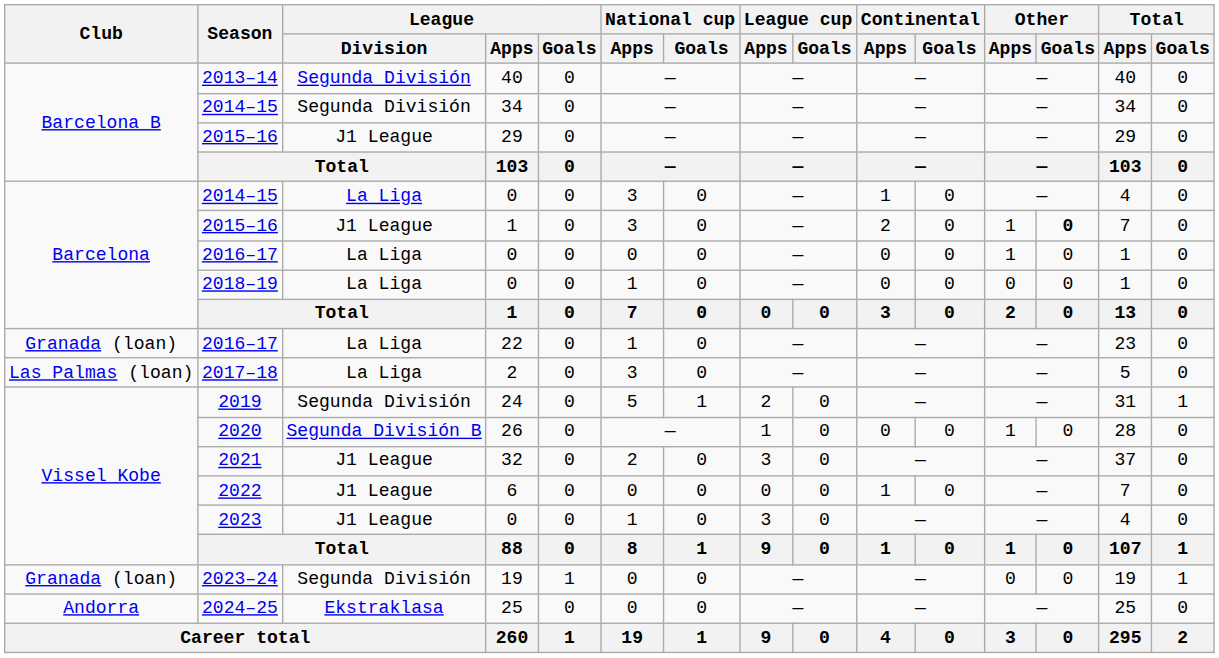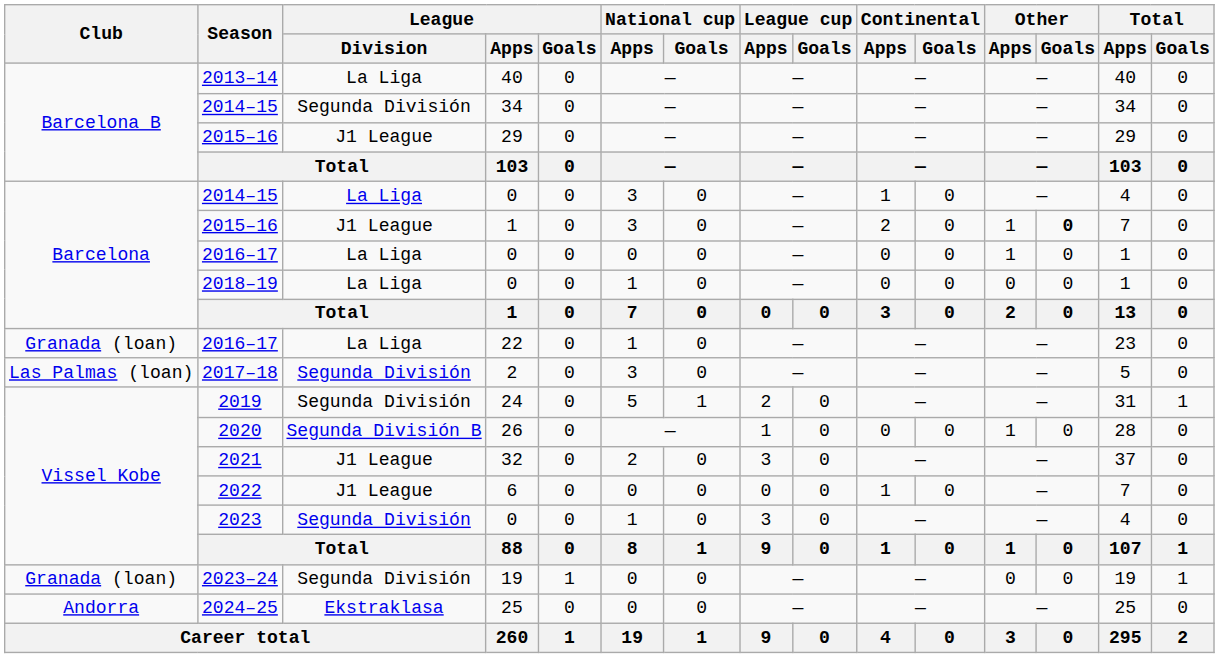 <table class="wikitable" style="text-align:center">
 <tr>
 <th rowspan="2">Club</th>
 <th rowspan="2">Season</th>
 <th colspan="3">League</th>
 <th colspan="2">National cup</th>
 <th colspan="2">League cup</th>
 <th colspan="2">Continental</th>
 <th colspan="2">Other</th>
 <th colspan="2">Total</th>
 </tr>
 <tr>
 <th>Division</th>
 <th>Apps</th>
 <th>Goals</th>
 <th>Apps</th>
 <th>Goals</th>
 <th>Apps</th>
 <th>Goals</th>
 <th>Apps</th>
 <th>Goals</th>
 <th>Apps</th>
 <th>Goals</th>
 <th>Apps</th>
 <th>Goals</th>
 </tr>
 <tr>
 <td rowspan="4"><a href='#'>Barcelona B</a></td>
 <td><a href='#'>2013–14</a></td>
-<td><a href='#'>Segunda División</a></td>
+<td>La Liga</td>
 <td>40</td>
 <td>0</td>
 <td colspan="2">—</td>
 <td colspan="2">—</td>
 <td colspan="2">—</td>
 <td colspan="2">—</td>
 <td>40</td>
 <td>0</td>
 </tr>
 <tr>
 <td><a href='#'>2014–15</a></td>
 <td>Segunda División</td>
 <td>34</td>
 <td>0</td>
 <td colspan="2">—</td>
 <td colspan="2">—</td>
 <td colspan="2">—</td>
 <td colspan="2">—</td>
 <td>34</td>
 <td>0</td>
 </tr>
 <tr>
 <td><a href='#'>2015–16</a></td>
 <td>J1 League</td>
 <td>29</td>
 <td>0</td>
 <td colspan="2">—</td>
 <td colspan="2">—</td>
 <td colspan="2">—</td>
 <td colspan="2">—</td>
 <td>29</td>
 <td>0</td>
 </tr>
 <tr>
 <th colspan="2">Total</th>
 <th>103</th>
 <th>0</th>
 <th colspan="2">—</th>
 <th colspan="2">—</th>
 <th colspan="2">—</th>
 <th colspan="2">—</th>
 <th>103</th>
 <th>0</th>
 </tr>
 <tr>
 <td rowspan="5"><a href='#'>Barcelona</a></td>
 <td><a href='#'>2014–15</a></td>
 <td><a href='#'>La Liga</a></td>
 <td>0</td>
 <td>0</td>
 <td>3</td>
 <td>0</td>
 <td colspan="2">—</td>
 <td>1</td>
 <td>0</td>
 <td colspan="2">—</td>
 <td>4</td>
 <td>0</td>
 </tr>
 <tr>
 <td><a href='#'>2015–16</a></td>
 <td>J1 League</td>
 <td>1</td>
 <td>0</td>
 <td>3</td>
 <td>0</td>
 <td colspan="2">—</td>
 <td>2</td>
 <td>0</td>
 <td>1</td>
 <td><strong>0</strong></td>
 <td>7</td>
 <td>0</td>
 </tr>
 <tr>
 <td><a href='#'>2016–17</a></td>
 <td>La Liga</td>
 <td>0</td>
 <td>0</td>
 <td>0</td>
 <td>0</td>
 <td colspan="2">—</td>
 <td>0</td>
 <td>0</td>
 <td>1</td>
 <td>0</td>
 <td>1</td>
 <td>0</td>
 </tr>
 <tr>
 <td><a href='#'>2018–19</a></td>
 <td>La Liga</td>
 <td>0</td>
 <td>0</td>
 <td>1</td>
 <td>0</td>
 <td colspan="2">—</td>
 <td>0</td>
 <td>0</td>
 <td>0</td>
 <td>0</td>
 <td>1</td>
 <td>0</td>
 </tr>
 <tr>
 <th colspan="2">Total</th>
 <th>1</th>
 <th>0</th>
 <th>7</th>
 <th>0</th>
 <th>0</th>
 <th>0</th>
 <th>3</th>
 <th>0</th>
 <th>2</th>
 <th>0</th>
 <th>13</th>
 <th>0</th>
 </tr>
 <tr>
 <td><a href='#'>Granada</a> (loan)</td>
 <td><a href='#'>2016–17</a></td>
 <td>La Liga</td>
 <td>22</td>
 <td>0</td>
 <td>1</td>
 <td>0</td>
 <td colspan="2">—</td>
 <td colspan="2">—</td>
 <td colspan="2">—</td>
 <td>23</td>
 <td>0</td>
 </tr>
 <tr>
 <td><a href='#'>Las Palmas</a> (loan)</td>
 <td><a href='#'>2017–18</a></td>
-<td>La Liga</td>
+<td><a href='#'>Segunda División</a></td>
 <td>2</td>
 <td>0</td>
 <td>3</td>
 <td>0</td>
 <td colspan="2">—</td>
 <td colspan="2">—</td>
 <td colspan="2">—</td>
 <td>5</td>
 <td>0</td>
 </tr>
 <tr>
 <td rowspan="6"><a href='#'>Vissel Kobe</a></td>
 <td><a href='#'>2019</a></td>
 <td>Segunda División</td>
 <td>24</td>
 <td>0</td>
 <td>5</td>
 <td>1</td>
 <td>2</td>
 <td>0</td>
 <td colspan="2">—</td>
 <td colspan="2">—</td>
 <td>31</td>
 <td>1</td>
 </tr>
 <tr>
 <td><a href='#'>2020</a></td>
 <td><a href='#'>Segunda División B</a></td>
 <td>26</td>
 <td>0</td>
 <td colspan="2">—</td>
 <td>1</td>
 <td>0</td>
 <td>0</td>
 <td>0</td>
 <td>1</td>
 <td>0</td>
 <td>28</td>
 <td>0</td>
 </tr>
 <tr>
 <td><a href='#'>2021</a></td>
 <td>J1 League</td>
 <td>32</td>
 <td>0</td>
 <td>2</td>
 <td>0</td>
 <td>3</td>
 <td>0</td>
 <td colspan="2">—</td>
 <td colspan="2">—</td>
 <td>37</td>
 <td>0</td>
 </tr>
 <tr>
 <td><a href='#'>2022</a></td>
 <td>J1 League</td>
 <td>6</td>
 <td>0</td>
 <td>0</td>
 <td>0</td>
 <td>0</td>
 <td>0</td>
 <td>1</td>
 <td>0</td>
 <td colspan="2">—</td>
 <td>7</td>
 <td>0</td>
 </tr>
 <tr>
 <td><a href='#'>2023</a></td>
-<td>J1 League</td>
+<td><a href='#'>Segunda División</a></td>
 <td>0</td>
 <td>0</td>
 <td>1</td>
 <td>0</td>
 <td>3</td>
 <td>0</td>
 <td colspan="2">—</td>
 <td colspan="2">—</td>
 <td>4</td>
 <td>0</td>
 </tr>
 <tr>
 <th colspan="2">Total</th>
 <th>88</th>
 <th>0</th>
 <th>8</th>
 <th>1</th>
 <th>9</th>
 <th>0</th>
 <th>1</th>
 <th>0</th>
 <th>1</th>
 <th>0</th>
 <th>107</th>
 <th>1</th>
 </tr>
 <tr>
 <td><a href='#'>Granada</a> (loan)</td>
 <td><a href='#'>2023–24</a></td>
 <td>Segunda División</td>
 <td>19</td>
 <td>1</td>
 <td>0</td>
 <td>0</td>
 <td colspan="2">—</td>
 <td colspan="2">—</td>
 <td>0</td>
 <td>0</td>
 <td>19</td>
 <td>1</td>
 </tr>
 <tr>
 <td><a href='#'>Andorra</a></td>
 <td><a href='#'>2024–25</a></td>
 <td><a href='#'>Ekstraklasa</a></td>
 <td>25</td>
 <td>0</td>
 <td>0</td>
 <td>0</td>
 <td colspan="2">—</td>
 <td colspan="2">—</td>
 <td colspan="2">—</td>
 <td>25</td>
 <td>0</td>
 </tr>
 <tr>
 <th colspan="3">Career total</th>
 <th>260</th>
 <th>1</th>
 <th>19</th>
 <th>1</th>
 <th>9</th>
 <th>0</th>
 <th>4</th>
 <th>0</th>
 <th>3</th>
 <th>0</th>
 <th>295</th>
 <th>2</th>
 </tr>
 </table>
